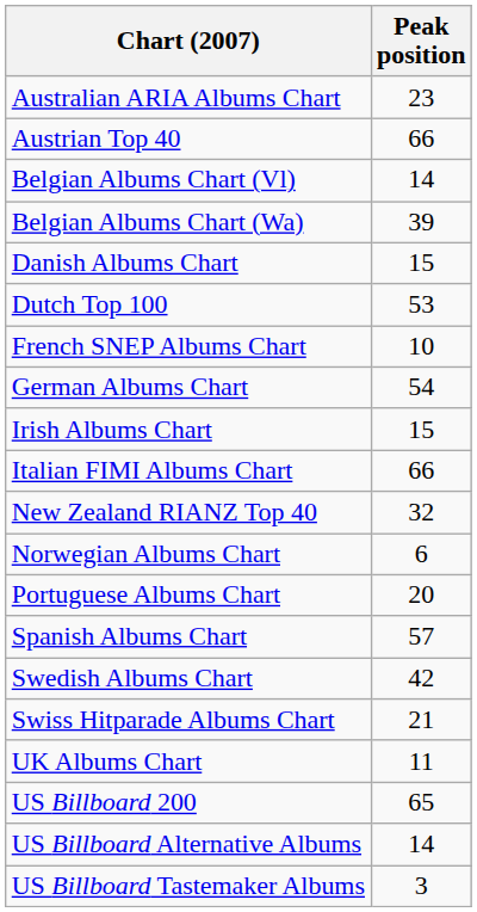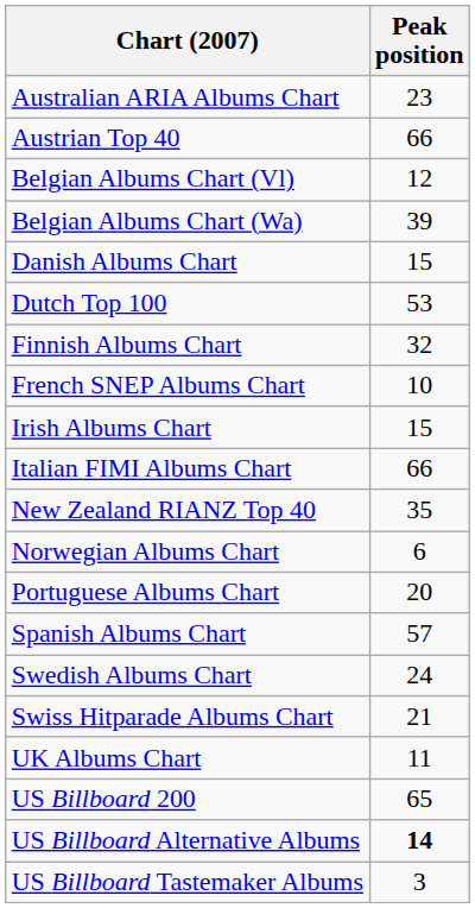 <table class="wikitable sortable" style="text-align:left;">
 <tr>
 <th>Chart (2007)</th>
 <th>Peak<br>position</th>
 </tr>
 <tr>
 <td><a href='#'>Australian ARIA Albums Chart</a></td>
 <td style="text-align:center;">23</td>
 </tr>
 <tr>
 <td><a href='#'>Austrian Top 40</a></td>
 <td style="text-align:center;">66</td>
 </tr>
 <tr>
 <td><a href='#'>Belgian Albums Chart (Vl)</a></td>
-<td style="text-align:center;">14</td>
+<td style="text-align:center;">12</td>
 </tr>
 <tr>
 <td><a href='#'>Belgian Albums Chart (Wa)</a></td>
 <td style="text-align:center;">39</td>
 </tr>
 <tr>
 <td><a href='#'>Danish Albums Chart</a></td>
 <td style="text-align:center;">15</td>
 </tr>
 <tr>
 <td><a href='#'>Dutch Top 100</a></td>
 <td style="text-align:center;">53</td>
 </tr>
 <tr>
+<td><a href='#'>Finnish Albums Chart</a></td>
+<td style="text-align:center;">32</td>
+</tr>
+<tr>
 <td><a href='#'>French SNEP Albums Chart</a></td>
 <td style="text-align:center;">10</td>
-</tr>
-<tr>
-<td><a href='#'>German Albums Chart</a></td>
-<td style="text-align:center;">54</td>
 </tr>
 <tr>
 <td><a href='#'>Irish Albums Chart</a></td>
 <td style="text-align:center;">15</td>
 </tr>
 <tr>
 <td><a href='#'>Italian FIMI Albums Chart</a></td>
 <td style="text-align:center;">66</td>
 </tr>
 <tr>
 <td><a href='#'>New Zealand RIANZ Top 40</a></td>
-<td style="text-align:center;">32</td>
+<td style="text-align:center;">35</td>
 </tr>
 <tr>
 <td><a href='#'>Norwegian Albums Chart</a></td>
 <td style="text-align:center;">6</td>
 </tr>
 <tr>
 <td><a href='#'>Portuguese Albums Chart</a></td>
 <td style="text-align:center;">20</td>
 </tr>
 <tr>
 <td><a href='#'>Spanish Albums Chart</a></td>
 <td style="text-align:center;">57</td>
 </tr>
 <tr>
 <td><a href='#'>Swedish Albums Chart</a></td>
-<td style="text-align:center;">42</td>
+<td style="text-align:center;">24</td>
 </tr>
 <tr>
 <td><a href='#'>Swiss Hitparade Albums Chart</a></td>
 <td style="text-align:center;">21</td>
 </tr>
 <tr>
 <td><a href='#'>UK Albums Chart</a></td>
 <td style="text-align:center;">11</td>
 </tr>
 <tr>
 <td><a href='#'>US <em>Billboard</em> 200</a></td>
 <td style="text-align:center;">65</td>
 </tr>
 <tr>
 <td><a href='#'>US <em>Billboard</em> Alternative Albums</a></td>
-<td style="text-align:center;">14</td>
+<td style="text-align:center;"><strong>14</strong></td>
 </tr>
 <tr>
 <td><a href='#'>US <em>Billboard</em> Tastemaker Albums</a></td>
 <td style="text-align:center;">3</td>
 </tr>
 </table>
